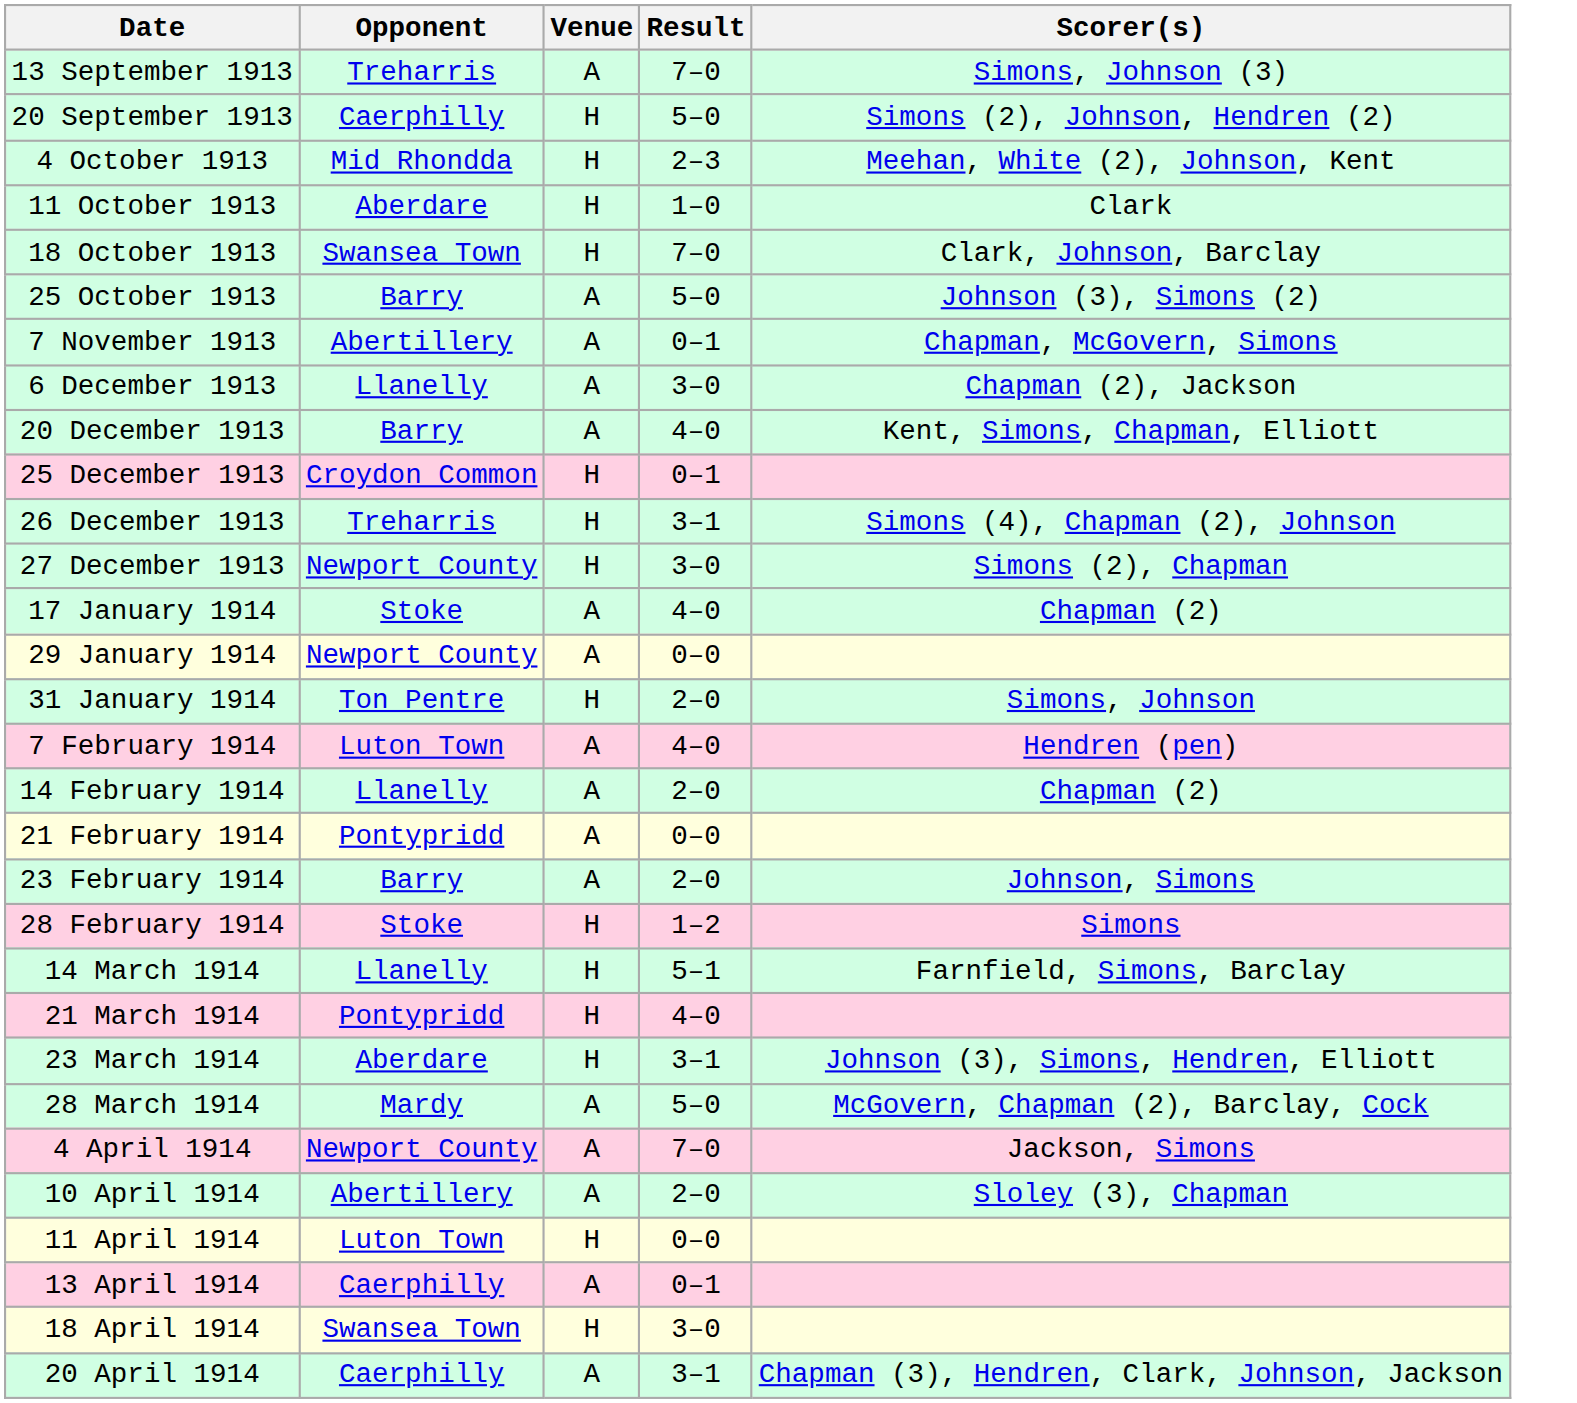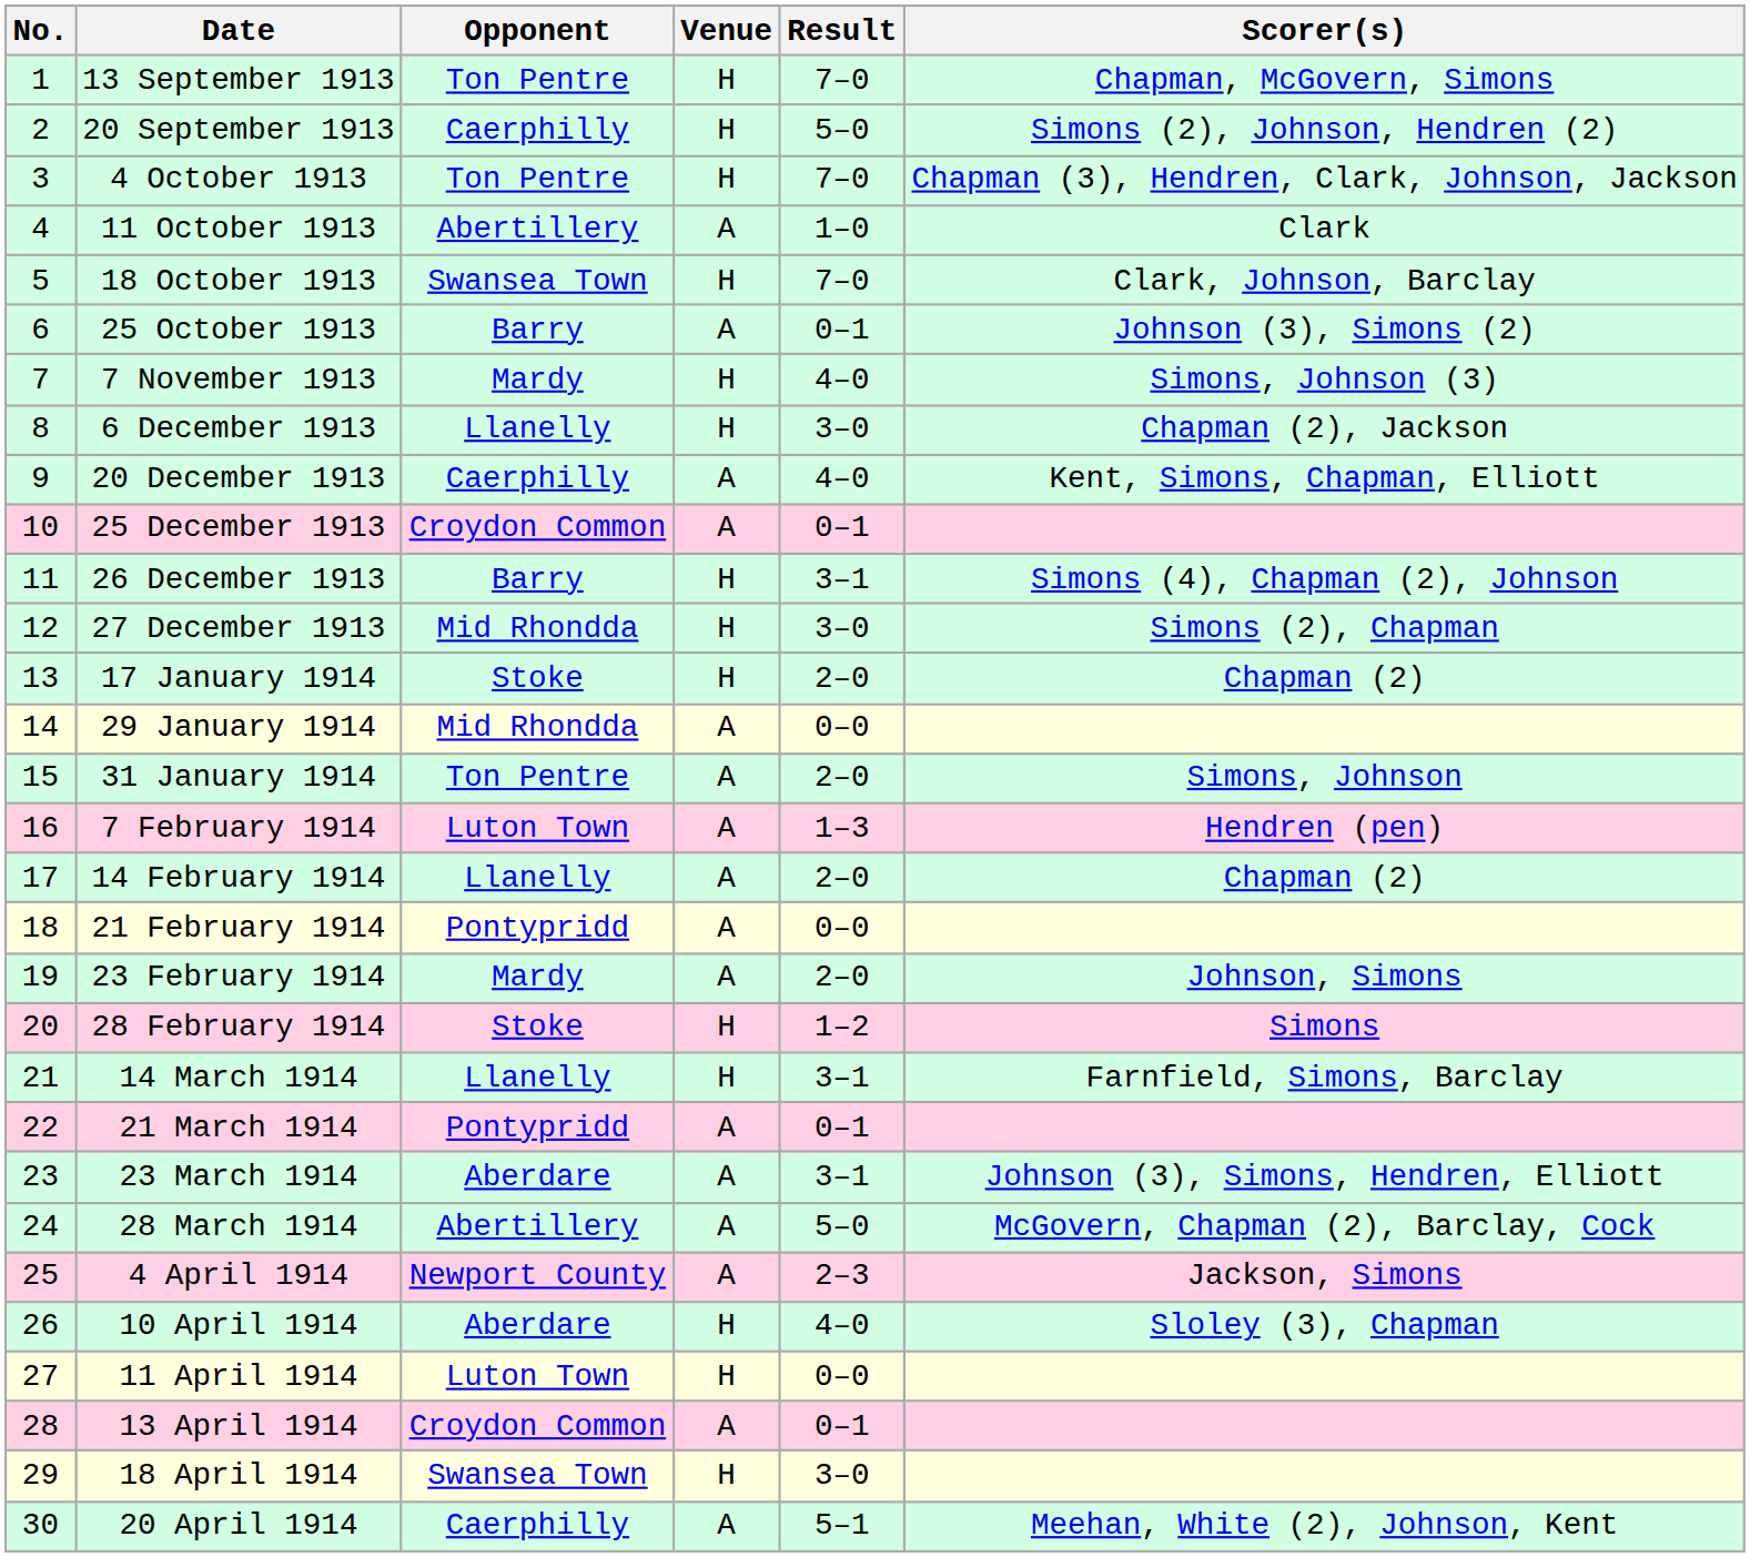 <table class="wikitable sortable" style="text-align:center;">
 <tr>
+<th>No.</th>
 <th>Date</th>
 <th>Opponent</th>
 <th>Venue</th>
 <th>Result</th>
 <th>Scorer(s)</th>
 </tr>
 <tr style="background:#d0ffe3;">
+<td>1</td>
 <td>13 September 1913</td>
-<td><a href='#'>Treharris</a></td>
-<td>A</td>
+<td><a href='#'>Ton Pentre</a></td>
+<td>H</td>
 <td>7–0</td>
-<td><a href='#'>Simons</a>, <a href='#'>Johnson</a> (3)</td>
+<td><a href='#'>Chapman</a>, <a href='#'>McGovern</a>, <a href='#'>Simons</a></td>
 </tr>
 <tr style="background:#d0ffe3;">
+<td>2</td>
 <td>20 September 1913</td>
 <td><a href='#'>Caerphilly</a></td>
 <td>H</td>
 <td>5–0</td>
 <td><a href='#'>Simons</a> (2), <a href='#'>Johnson</a>, <a href='#'>Hendren</a> (2)</td>
 </tr>
 <tr style="background:#d0ffe3;">
+<td>3</td>
 <td>4 October 1913</td>
-<td><a href='#'>Mid Rhondda</a></td>
+<td><a href='#'>Ton Pentre</a></td>
 <td>H</td>
-<td>2–3</td>
-<td><a href='#'>Meehan</a>, <a href='#'>White</a> (2), <a href='#'>Johnson</a>, Kent</td>
+<td>7–0</td>
+<td><a href='#'>Chapman</a> (3), <a href='#'>Hendren</a>, Clark, <a href='#'>Johnson</a>, Jackson</td>
 </tr>
 <tr style="background:#d0ffe3;">
+<td>4</td>
 <td>11 October 1913</td>
-<td><a href='#'>Aberdare</a></td>
-<td>H</td>
+<td><a href='#'>Abertillery</a></td>
+<td>A</td>
 <td>1–0</td>
 <td>Clark</td>
 </tr>
 <tr style="background:#d0ffe3;">
+<td>5</td>
 <td>18 October 1913</td>
 <td><a href='#'>Swansea Town</a></td>
 <td>H</td>
 <td>7–0</td>
 <td>Clark, <a href='#'>Johnson</a>, Barclay</td>
 </tr>
 <tr style="background:#d0ffe3;">
+<td>6</td>
 <td>25 October 1913</td>
 <td><a href='#'>Barry</a></td>
 <td>A</td>
-<td>5–0</td>
+<td>0–1</td>
 <td><a href='#'>Johnson</a> (3), <a href='#'>Simons</a> (2)</td>
 </tr>
 <tr style="background:#d0ffe3;">
+<td>7</td>
 <td>7 November 1913</td>
-<td><a href='#'>Abertillery</a></td>
-<td>A</td>
-<td>0–1</td>
-<td><a href='#'>Chapman</a>, <a href='#'>McGovern</a>, <a href='#'>Simons</a></td>
+<td><a href='#'>Mardy</a></td>
+<td>H</td>
+<td>4–0</td>
+<td><a href='#'>Simons</a>, <a href='#'>Johnson</a> (3)</td>
 </tr>
 <tr style="background:#d0ffe3;">
+<td>8</td>
 <td>6 December 1913</td>
 <td><a href='#'>Llanelly</a></td>
-<td>A</td>
+<td>H</td>
 <td>3–0</td>
 <td><a href='#'>Chapman</a> (2), Jackson</td>
 </tr>
 <tr style="background:#d0ffe3;">
+<td>9</td>
 <td>20 December 1913</td>
-<td><a href='#'>Barry</a></td>
+<td><a href='#'>Caerphilly</a></td>
 <td>A</td>
 <td>4–0</td>
 <td>Kent, <a href='#'>Simons</a>, <a href='#'>Chapman</a>, Elliott</td>
 </tr>
 <tr style="background:#ffd0e3;">
+<td>10</td>
 <td>25 December 1913</td>
 <td><a href='#'>Croydon Common</a></td>
-<td>H</td>
+<td>A</td>
 <td>0–1</td>
 <td></td>
 </tr>
 <tr style="background:#d0ffe3;">
+<td>11</td>
 <td>26 December 1913</td>
-<td><a href='#'>Treharris</a></td>
+<td><a href='#'>Barry</a></td>
 <td>H</td>
 <td>3–1</td>
 <td><a href='#'>Simons</a> (4), <a href='#'>Chapman</a> (2), <a href='#'>Johnson</a></td>
 </tr>
 <tr style="background:#d0ffe3;">
+<td>12</td>
 <td>27 December 1913</td>
-<td><a href='#'>Newport County</a></td>
+<td><a href='#'>Mid Rhondda</a></td>
 <td>H</td>
 <td>3–0</td>
 <td><a href='#'>Simons</a> (2), <a href='#'>Chapman</a></td>
 </tr>
 <tr style="background:#d0ffe3;">
+<td>13</td>
 <td>17 January 1914</td>
 <td><a href='#'>Stoke</a></td>
-<td>A</td>
-<td>4–0</td>
+<td>H</td>
+<td>2–0</td>
 <td><a href='#'>Chapman</a> (2)</td>
 </tr>
 <tr style="background:#ffd;">
+<td>14</td>
 <td>29 January 1914</td>
-<td><a href='#'>Newport County</a></td>
+<td><a href='#'>Mid Rhondda</a></td>
 <td>A</td>
 <td>0–0</td>
 <td></td>
 </tr>
 <tr style="background:#d0ffe3;">
+<td>15</td>
 <td>31 January 1914</td>
 <td><a href='#'>Ton Pentre</a></td>
-<td>H</td>
+<td>A</td>
 <td>2–0</td>
 <td><a href='#'>Simons</a>, <a href='#'>Johnson</a></td>
 </tr>
 <tr style="background:#ffd0e3;">
+<td>16</td>
 <td>7 February 1914</td>
 <td><a href='#'>Luton Town</a></td>
 <td>A</td>
-<td>4–0</td>
+<td>1–3</td>
 <td><a href='#'>Hendren</a> (<a href='#'>pen</a>)</td>
 </tr>
 <tr style="background:#d0ffe3;">
+<td>17</td>
 <td>14 February 1914</td>
 <td><a href='#'>Llanelly</a></td>
 <td>A</td>
 <td>2–0</td>
 <td><a href='#'>Chapman</a> (2)</td>
 </tr>
 <tr style="background:#ffd;">
+<td>18</td>
 <td>21 February 1914</td>
 <td><a href='#'>Pontypridd</a></td>
 <td>A</td>
 <td>0–0</td>
 <td></td>
 </tr>
 <tr style="background:#d0ffe3;">
+<td>19</td>
 <td>23 February 1914</td>
-<td><a href='#'>Barry</a></td>
+<td><a href='#'>Mardy</a></td>
 <td>A</td>
 <td>2–0</td>
 <td><a href='#'>Johnson</a>, <a href='#'>Simons</a></td>
 </tr>
 <tr style="background:#ffd0e3;">
+<td>20</td>
 <td>28 February 1914</td>
 <td><a href='#'>Stoke</a></td>
 <td>H</td>
 <td>1–2</td>
 <td><a href='#'>Simons</a></td>
 </tr>
 <tr style="background:#d0ffe3;">
+<td>21</td>
 <td>14 March 1914</td>
 <td><a href='#'>Llanelly</a></td>
 <td>H</td>
-<td>5–1</td>
+<td>3–1</td>
 <td>Farnfield, <a href='#'>Simons</a>, Barclay</td>
 </tr>
 <tr style="background:#ffd0e3;">
+<td>22</td>
 <td>21 March 1914</td>
 <td><a href='#'>Pontypridd</a></td>
-<td>H</td>
-<td>4–0</td>
+<td>A</td>
+<td>0–1</td>
 <td></td>
 </tr>
 <tr style="background:#d0ffe3;">
+<td>23</td>
 <td>23 March 1914</td>
 <td><a href='#'>Aberdare</a></td>
-<td>H</td>
+<td>A</td>
 <td>3–1</td>
 <td><a href='#'>Johnson</a> (3), <a href='#'>Simons</a>, <a href='#'>Hendren</a>, Elliott</td>
 </tr>
 <tr style="background:#d0ffe3;">
+<td>24</td>
 <td>28 March 1914</td>
-<td><a href='#'>Mardy</a></td>
+<td><a href='#'>Abertillery</a></td>
 <td>A</td>
 <td>5–0</td>
 <td><a href='#'>McGovern</a>, <a href='#'>Chapman</a> (2), Barclay, <a href='#'>Cock</a></td>
 </tr>
 <tr style="background:#ffd0e3;">
+<td>25</td>
 <td>4 April 1914</td>
 <td><a href='#'>Newport County</a></td>
 <td>A</td>
-<td>7–0</td>
+<td>2–3</td>
 <td>Jackson, <a href='#'>Simons</a></td>
 </tr>
 <tr style="background:#d0ffe3;">
+<td>26</td>
 <td>10 April 1914</td>
-<td><a href='#'>Abertillery</a></td>
-<td>A</td>
-<td>2–0</td>
+<td><a href='#'>Aberdare</a></td>
+<td>H</td>
+<td>4–0</td>
 <td><a href='#'>Sloley</a> (3), <a href='#'>Chapman</a></td>
 </tr>
 <tr style="background:#ffd;">
+<td>27</td>
 <td>11 April 1914</td>
 <td><a href='#'>Luton Town</a></td>
 <td>H</td>
 <td>0–0</td>
 <td></td>
 </tr>
 <tr style="background:#ffd0e3;">
+<td>28</td>
 <td>13 April 1914</td>
-<td><a href='#'>Caerphilly</a></td>
+<td><a href='#'>Croydon Common</a></td>
 <td>A</td>
 <td>0–1</td>
 <td></td>
 </tr>
 <tr style="background:#ffd;">
+<td>29</td>
 <td>18 April 1914</td>
 <td><a href='#'>Swansea Town</a></td>
 <td>H</td>
 <td>3–0</td>
 <td></td>
 </tr>
 <tr style="background:#d0ffe3;">
+<td>30</td>
 <td>20 April 1914</td>
 <td><a href='#'>Caerphilly</a></td>
 <td>A</td>
-<td>3–1</td>
-<td><a href='#'>Chapman</a> (3), <a href='#'>Hendren</a>, Clark, <a href='#'>Johnson</a>, Jackson</td>
+<td>5–1</td>
+<td><a href='#'>Meehan</a>, <a href='#'>White</a> (2), <a href='#'>Johnson</a>, Kent</td>
 </tr>
 </table>
